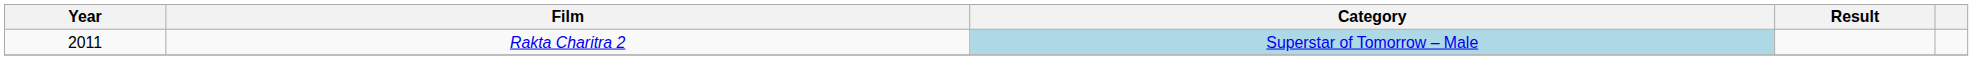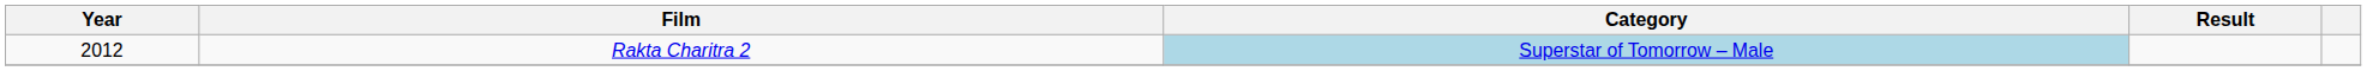 <table class="wikitable sortable" style="width:100%;">
 <tr>
 <th style="width:5%;">Year</th>
 <th style="width:25%;">Film</th>
 <th style="width:25%;">Category</th>
 <th style="width:5%;">Result</th>
 <th style="width:1%;" class="unsortable"></th>
 </tr>
 <tr>
-<td style="text-align:center;">2011</td>
+<td style="text-align:center;">2012</td>
 <td style="text-align:center;"><em><a href='#'>Rakta Charitra 2</a></em></td>
 <td style="background: lightblue; text-align:center;"><a href='#'>Superstar of Tomorrow – Male</a></td>
 <td></td>
 <td></td>
 </tr>
 <tr>
 </tr>
 </table>
